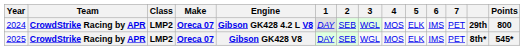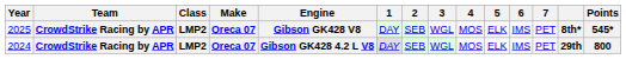 <table class="wikitable" style="text-align:center; font-size:85%">
 <tr>
 <th>Year</th>
 <th>Team</th>
 <th>Class</th>
 <th>Make</th>
 <th>Engine</th>
 <th>1</th>
 <th>2</th>
 <th>3</th>
 <th>4</th>
 <th>5</th>
 <th>6</th>
 <th>7</th>
 <th></th>
 <th>Points</th>
 </tr>
 <tr>
+<td><a href='#'>2025</a></td>
+<th><a href='#'>CrowdStrike</a> Racing by <a href='#'>APR</a></th>
+<th>LMP2</th>
+<th><a href='#'>Oreca 07</a></th>
+<th><a href='#'>Gibson</a> GK428 V8</th>
+<td style="background:#DFFFDF;"><a href='#'>DAY</a><br></td>
+<td style="background:#DFFFDF;"><a href='#'>SEB</a><br></td>
+<td style="background:#;"><a href='#'>WGL</a><br></td>
+<td style="background:#;"><a href='#'>MOS</a><br></td>
+<td style="background:#;"><a href='#'>ELK</a><br></td>
+<td style="background:#;"><a href='#'>IMS</a><br></td>
+<td style="background:#;"><a href='#'>PET</a><br></td>
+<th>8th*</th>
+<th>545*</th>
+</tr>
+<tr>
 <td><a href='#'>2024</a></td>
 <th nowrap><a href='#'>CrowdStrike</a> Racing by <a href='#'>APR</a></th>
 <th>LMP2</th>
 <th nowrap><a href='#'>Oreca 07</a></th>
 <th nowrap><a href='#'>Gibson</a> GK428 4.2 L <a href='#'>V8</a></th>
 <td style="background:#DFDFDF;"><em><a href='#'>DAY</a></em><br></td>
 <td style="background:#DFFFDF;"><a href='#'>SEB</a><br></td>
 <td style="background:#DFFFDF;"><a href='#'>WGL</a><br></td>
 <td><a href='#'>MOS</a></td>
 <td><a href='#'>ELK</a></td>
 <td><a href='#'>IMS</a></td>
 <td><a href='#'>PET</a></td>
 <th>29th</th>
 <th>800</th>
 </tr>
-<tr>
-<td><a href='#'>2025</a></td>
-<th><a href='#'>CrowdStrike</a> Racing by <a href='#'>APR</a></th>
-<th>LMP2</th>
-<th><a href='#'>Oreca 07</a></th>
-<th><a href='#'>Gibson</a> GK428 V8</th>
-<td style="background:#DFFFDF;"><a href='#'>DAY</a><br></td>
-<td style="background:#DFFFDF;"><a href='#'>SEB</a><br></td>
-<td style="background:#;"><a href='#'>WGL</a><br></td>
-<td style="background:#;"><a href='#'>MOS</a><br></td>
-<td style="background:#;"><a href='#'>ELK</a><br></td>
-<td style="background:#;"><a href='#'>IMS</a><br></td>
-<td style="background:#;"><a href='#'>PET</a><br></td>
-<th>8th*</th>
-<th>545*</th>
-</tr>
 </table>
